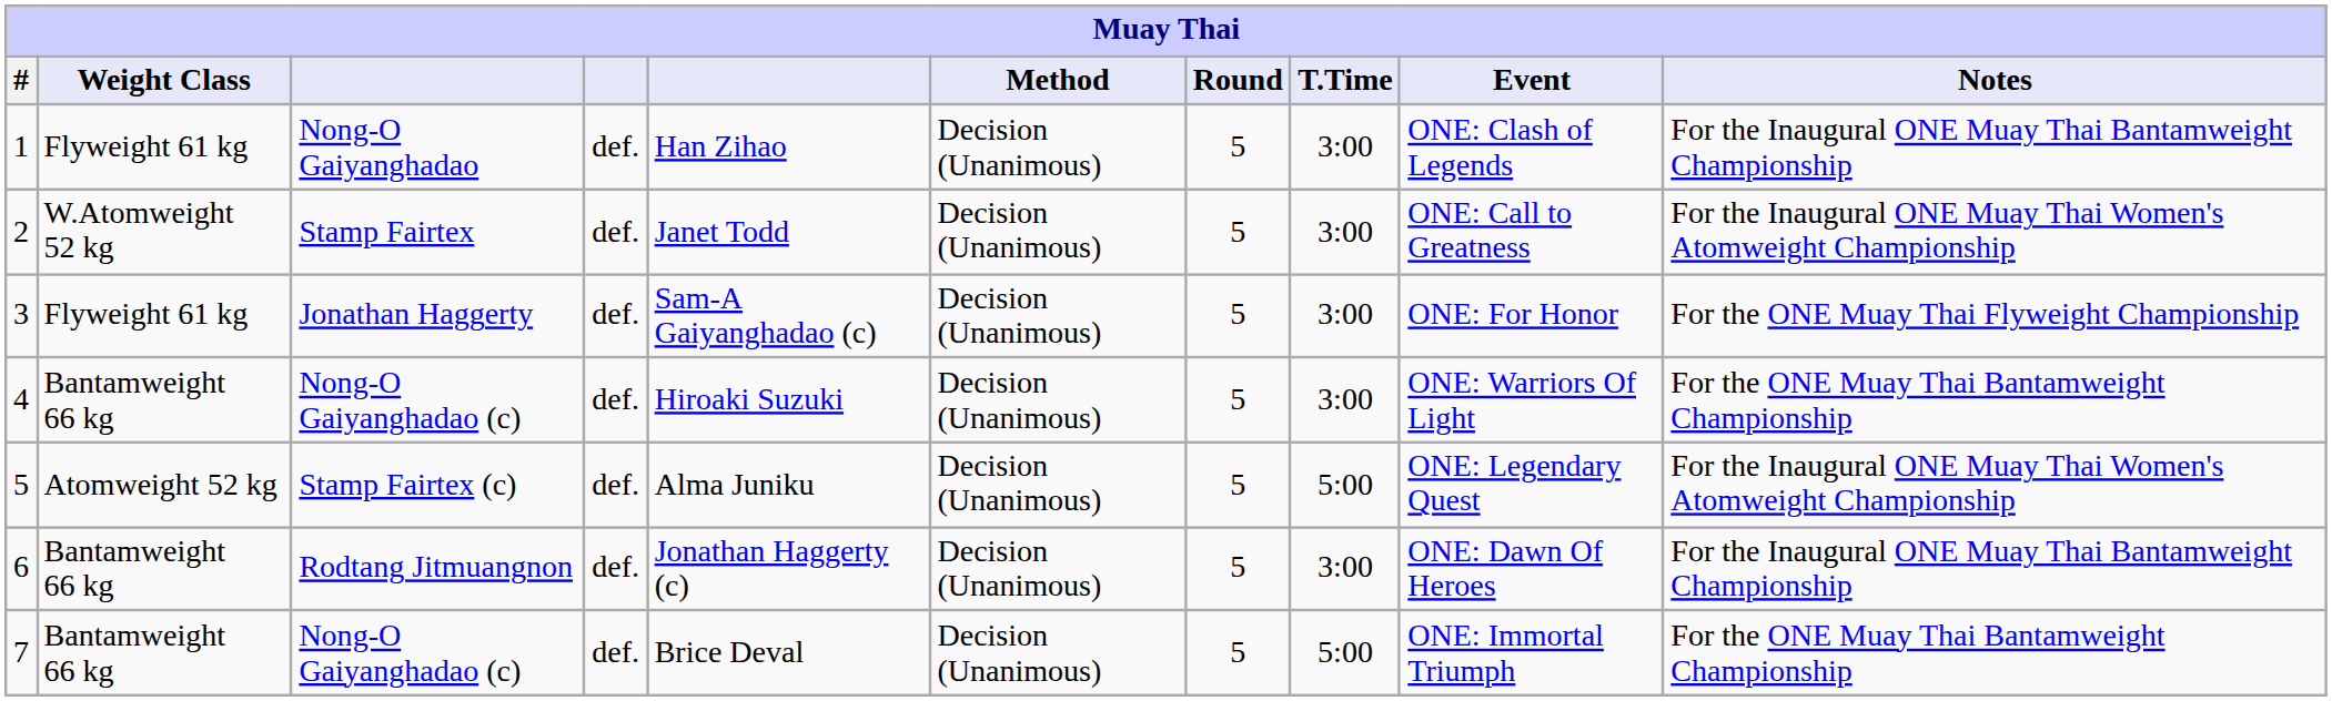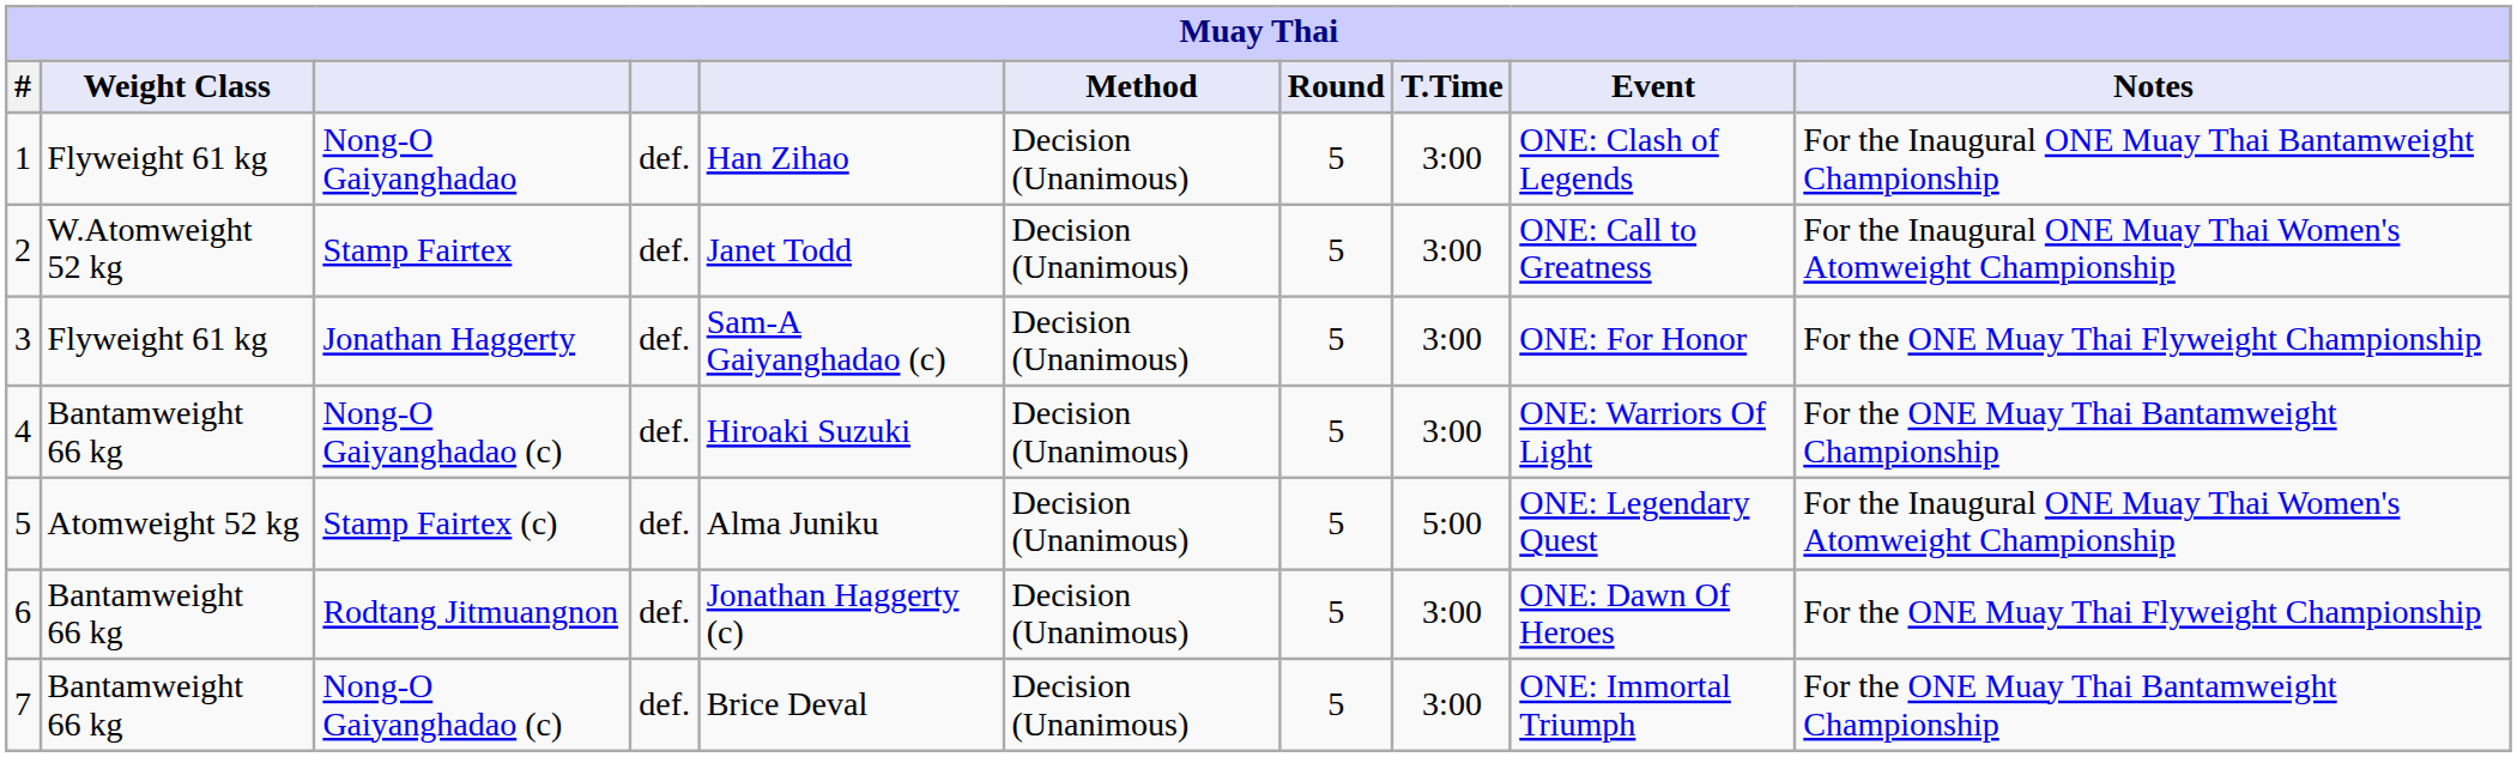 <table class="wikitable" style="font-size: 73%;">
 <tr>
 <th colspan="10" style="background-color: #ccf; color: #000080; text-align: center;"><strong>Muay Thai</strong></th>
 </tr>
 <tr>
 <th scope="col">#</th>
 <th colspan="1" style="background-color: #E6E8FA; color: #000000; text-align: center;">Weight Class</th>
 <th colspan="1" style="background-color: #E6E8FA; color: #000000; text-align: center;"></th>
 <th colspan="1" style="background-color: #E6E8FA; color: #000000; text-align: center;"></th>
 <th colspan="1" style="background-color: #E6E8FA; color: #000000; text-align: center;"></th>
 <th colspan="1" style="background-color: #E6E8FA; color: #000000; text-align: center;">Method</th>
 <th colspan="1" style="background-color: #E6E8FA; color: #000000; text-align: center;">Round</th>
 <th colspan="1" style="background-color: #E6E8FA; color: #000000; text-align: center;">T.Time</th>
 <th colspan="1" style="background-color: #E6E8FA; color: #000000; text-align: center;">Event</th>
 <th colspan="1" style="background-color: #E6E8FA; color: #000000; text-align: center;">Notes</th>
 </tr>
 <tr>
 <td>1</td>
 <td>Flyweight 61 kg</td>
 <td> <a href='#'>Nong-O Gaiyanghadao</a></td>
 <td>def.</td>
 <td> <a href='#'>Han Zihao</a></td>
 <td>Decision (Unanimous)</td>
 <td align=center>5</td>
 <td align=center>3:00</td>
 <td><a href='#'>ONE: Clash of Legends</a></td>
 <td>For the Inaugural <a href='#'>ONE Muay Thai Bantamweight Championship</a></td>
 </tr>
 <tr>
 <td>2</td>
 <td>W.Atomweight 52 kg</td>
 <td> <a href='#'>Stamp Fairtex</a></td>
 <td>def.</td>
 <td> <a href='#'>Janet Todd</a></td>
 <td>Decision (Unanimous)</td>
 <td align=center>5</td>
 <td align=center>3:00</td>
 <td><a href='#'>ONE: Call to Greatness</a></td>
 <td>For the Inaugural <a href='#'>ONE Muay Thai Women's Atomweight Championship</a></td>
 </tr>
 <tr>
 <td>3</td>
 <td>Flyweight 61 kg</td>
 <td> <a href='#'>Jonathan Haggerty</a></td>
 <td>def.</td>
 <td> <a href='#'>Sam-A Gaiyanghadao</a> (c)</td>
 <td>Decision (Unanimous)</td>
 <td align=center>5</td>
 <td align=center>3:00</td>
 <td><a href='#'>ONE: For Honor</a></td>
 <td>For the <a href='#'>ONE Muay Thai Flyweight Championship</a></td>
 </tr>
 <tr>
 <td>4</td>
 <td>Bantamweight 66 kg</td>
 <td> <a href='#'>Nong-O Gaiyanghadao</a> (c)</td>
 <td>def.</td>
 <td> <a href='#'>Hiroaki Suzuki</a></td>
 <td>Decision (Unanimous)</td>
 <td align=center>5</td>
 <td align=center>3:00</td>
 <td><a href='#'>ONE: Warriors Of Light</a></td>
 <td>For the <a href='#'>ONE Muay Thai Bantamweight Championship</a></td>
 </tr>
 <tr>
 <td>5</td>
 <td>Atomweight 52 kg</td>
 <td> <a href='#'>Stamp Fairtex</a> (c)</td>
 <td>def.</td>
 <td> Alma Juniku</td>
 <td>Decision (Unanimous)</td>
 <td align=center>5</td>
 <td align=center>5:00</td>
 <td><a href='#'>ONE: Legendary Quest</a></td>
 <td>For the Inaugural <a href='#'>ONE Muay Thai Women's Atomweight Championship</a></td>
 </tr>
 <tr>
 <td>6</td>
 <td>Bantamweight 66 kg</td>
 <td> <a href='#'>Rodtang Jitmuangnon</a></td>
 <td>def.</td>
 <td> <a href='#'>Jonathan Haggerty</a> (c)</td>
 <td>Decision (Unanimous)</td>
 <td align=center>5</td>
 <td align=center>3:00</td>
 <td><a href='#'>ONE: Dawn Of Heroes</a></td>
-<td>For the Inaugural <a href='#'>ONE Muay Thai Bantamweight Championship</a></td>
+<td>For the <a href='#'>ONE Muay Thai Flyweight Championship</a></td>
 </tr>
 <tr>
 <td>7</td>
 <td>Bantamweight 66 kg</td>
 <td> <a href='#'>Nong-O Gaiyanghadao</a> (c)</td>
 <td>def.</td>
 <td> Brice Deval</td>
 <td>Decision (Unanimous)</td>
 <td align=center>5</td>
-<td align=center>5:00</td>
+<td align=center>3:00</td>
 <td><a href='#'>ONE: Immortal Triumph</a></td>
 <td>For the <a href='#'>ONE Muay Thai Bantamweight Championship</a></td>
 </tr>
 </table>
